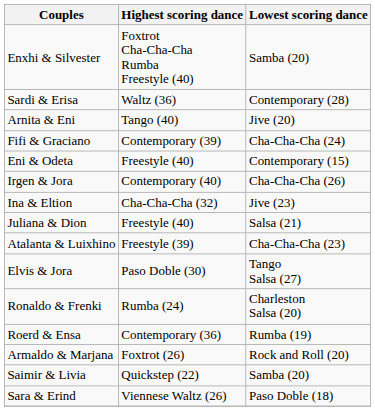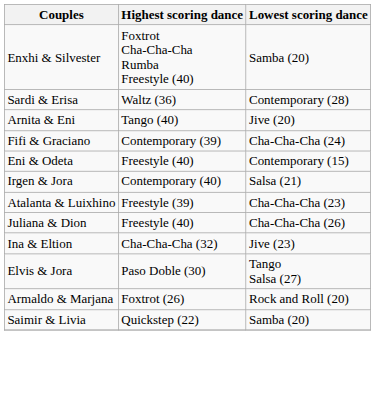 <table class="wikitable">
 <tr>
 <th>Couples</th>
 <th>Highest scoring dance</th>
 <th>Lowest scoring dance</th>
 </tr>
 <tr>
 <td>Enxhi & Silvester</td>
 <td>Foxtrot<br>Cha-Cha-Cha<br>Rumba<br>Freestyle (40)</td>
 <td>Samba (20)</td>
 </tr>
 <tr>
 <td>Sardi & Erisa</td>
 <td>Waltz (36)</td>
 <td>Contemporary (28)</td>
 </tr>
 <tr>
 <td>Arnita & Eni</td>
 <td>Tango (40)</td>
 <td>Jive (20)</td>
 </tr>
 <tr>
 <td>Fifi & Graciano</td>
 <td>Contemporary (39)</td>
 <td>Cha-Cha-Cha (24)</td>
 </tr>
 <tr>
 <td>Eni & Odeta</td>
 <td>Freestyle (40)</td>
 <td>Contemporary (15)</td>
 </tr>
 <tr>
 <td>Irgen & Jora</td>
 <td>Contemporary (40)</td>
+<td>Salsa (21)</td>
+</tr>
+<tr>
+<td>Atalanta & Luixhino</td>
+<td>Freestyle (39)</td>
+<td>Cha-Cha-Cha (23)</td>
+</tr>
+<tr>
+<td>Juliana & Dion</td>
+<td>Freestyle (40)</td>
 <td>Cha-Cha-Cha (26)</td>
 </tr>
 <tr>
 <td>Ina & Eltion</td>
 <td>Cha-Cha-Cha (32)</td>
 <td>Jive (23)</td>
 </tr>
 <tr>
-<td>Juliana & Dion</td>
-<td>Freestyle (40)</td>
-<td>Salsa (21)</td>
-</tr>
-<tr>
-<td>Atalanta & Luixhino</td>
-<td>Freestyle (39)</td>
-<td>Cha-Cha-Cha (23)</td>
-</tr>
-<tr>
 <td>Elvis & Jora</td>
 <td>Paso Doble (30)</td>
 <td>Tango<br>Salsa (27)</td>
-</tr>
-<tr>
-<td>Ronaldo & Frenki</td>
-<td>Rumba (24)</td>
-<td>Charleston<br>Salsa (20)</td>
-</tr>
-<tr>
-<td>Roerd & Ensa</td>
-<td>Contemporary (36)</td>
-<td>Rumba (19)</td>
 </tr>
 <tr>
 <td>Armaldo & Marjana</td>
 <td>Foxtrot (26)</td>
 <td>Rock and Roll (20)</td>
 </tr>
 <tr>
 <td>Saimir & Livia</td>
 <td>Quickstep (22)</td>
 <td>Samba (20)</td>
 </tr>
 <tr>
-<td>Sara & Erind</td>
-<td>Viennese Waltz (26)</td>
-<td>Paso Doble (18)</td>
-</tr>
-<tr>
 </tr>
 </table>
